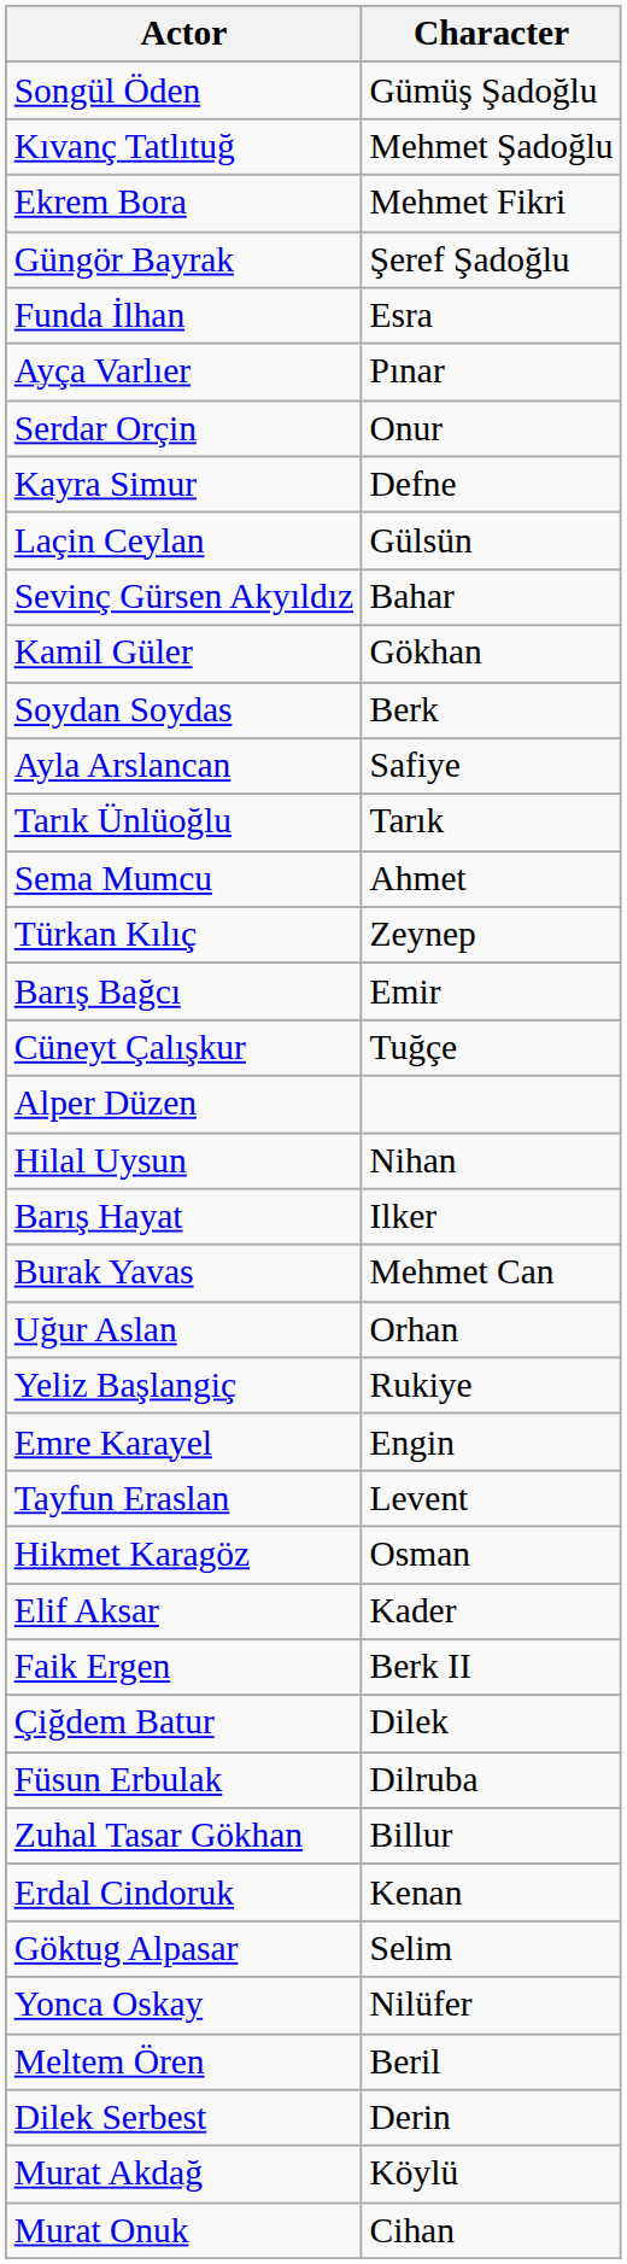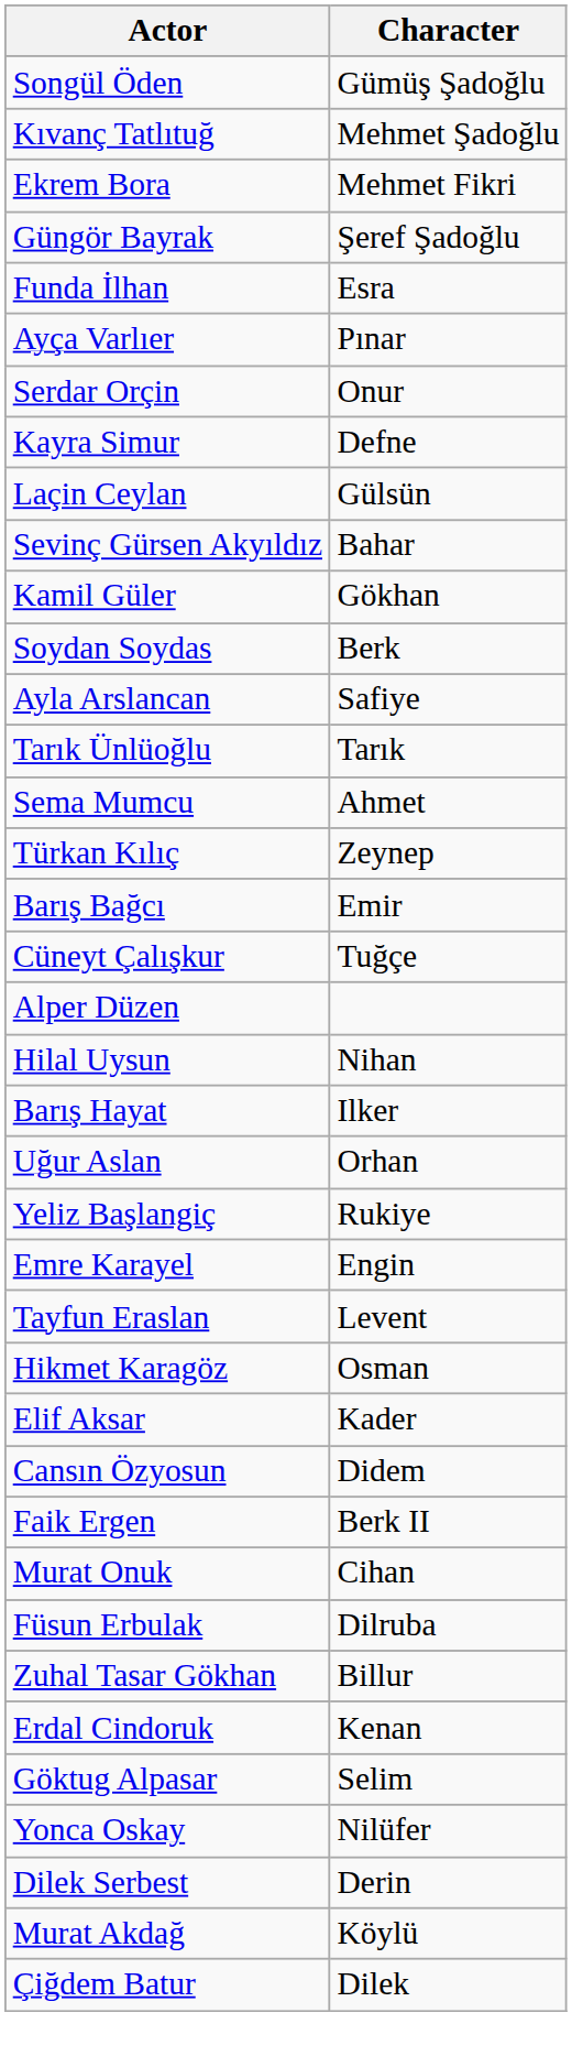 <table class="wikitable">
 <tr>
 <th>Actor</th>
 <th>Character</th>
 </tr>
 <tr>
 <td><a href='#'>Songül Öden</a></td>
 <td>Gümüş Şadoğlu</td>
 </tr>
 <tr>
 <td><a href='#'>Kıvanç Tatlıtuğ</a></td>
 <td>Mehmet Şadoğlu</td>
 </tr>
 <tr>
 <td><a href='#'>Ekrem Bora</a></td>
 <td>Mehmet Fikri</td>
 </tr>
 <tr>
 <td><a href='#'>Güngör Bayrak</a></td>
 <td>Şeref Şadoğlu</td>
 </tr>
 <tr>
 <td><a href='#'>Funda İlhan</a></td>
 <td>Esra</td>
 </tr>
 <tr>
 <td><a href='#'>Ayça Varlıer</a></td>
 <td>Pınar</td>
 </tr>
 <tr>
 <td><a href='#'>Serdar Orçin</a></td>
 <td>Onur</td>
 </tr>
 <tr>
 <td><a href='#'>Kayra Simur</a></td>
 <td>Defne</td>
 </tr>
 <tr>
 <td><a href='#'>Laçin Ceylan</a></td>
 <td>Gülsün</td>
 </tr>
 <tr>
 <td><a href='#'>Sevinç Gürsen Akyıldız</a></td>
 <td>Bahar</td>
 </tr>
 <tr>
 <td><a href='#'>Kamil Güler</a></td>
 <td>Gökhan</td>
 </tr>
 <tr>
 <td><a href='#'>Soydan Soydas</a></td>
 <td>Berk</td>
 </tr>
 <tr>
 <td><a href='#'>Ayla Arslancan</a></td>
 <td>Safiye</td>
 </tr>
 <tr>
 <td><a href='#'>Tarık Ünlüoğlu</a></td>
 <td>Tarık</td>
 </tr>
 <tr>
 <td><a href='#'>Sema Mumcu</a></td>
 <td>Ahmet</td>
 </tr>
 <tr>
 <td><a href='#'>Türkan Kılıç</a></td>
 <td>Zeynep</td>
 </tr>
 <tr>
 <td><a href='#'>Barış Bağcı</a></td>
 <td>Emir</td>
 </tr>
 <tr>
 <td><a href='#'>Cüneyt Çalışkur</a></td>
 <td>Tuğçe</td>
 </tr>
 <tr>
 <td><a href='#'>Alper Düzen</a></td>
 <td></td>
 </tr>
 <tr>
 <td><a href='#'>Hilal Uysun</a></td>
 <td>Nihan</td>
 </tr>
 <tr>
 <td><a href='#'>Barış Hayat</a></td>
 <td>Ilker</td>
 </tr>
 <tr>
-<td><a href='#'>Burak Yavas</a></td>
-<td>Mehmet Can</td>
-</tr>
-<tr>
 <td><a href='#'>Uğur Aslan</a></td>
 <td>Orhan</td>
 </tr>
 <tr>
 <td><a href='#'>Yeliz Başlangiç</a></td>
 <td>Rukiye</td>
 </tr>
 <tr>
 <td><a href='#'>Emre Karayel</a></td>
 <td>Engin</td>
 </tr>
 <tr>
 <td><a href='#'>Tayfun Eraslan</a></td>
 <td>Levent</td>
 </tr>
 <tr>
 <td><a href='#'>Hikmet Karagöz</a></td>
 <td>Osman</td>
 </tr>
 <tr>
 <td><a href='#'>Elif Aksar</a></td>
 <td>Kader</td>
 </tr>
 <tr>
+<td><a href='#'>Cansın Özyosun</a></td>
+<td>Didem</td>
+</tr>
+<tr>
 <td><a href='#'>Faik Ergen</a></td>
 <td>Berk II</td>
 </tr>
 <tr>
-<td><a href='#'>Çiğdem Batur</a></td>
-<td>Dilek</td>
+<td><a href='#'>Murat Onuk</a></td>
+<td>Cihan</td>
 </tr>
 <tr>
 <td><a href='#'>Füsun Erbulak</a></td>
 <td>Dilruba</td>
 </tr>
 <tr>
 <td><a href='#'>Zuhal Tasar Gökhan</a></td>
 <td>Billur</td>
 </tr>
 <tr>
 <td><a href='#'>Erdal Cindoruk</a></td>
 <td>Kenan</td>
 </tr>
 <tr>
 <td><a href='#'>Göktug Alpasar</a></td>
 <td>Selim</td>
 </tr>
 <tr>
 <td><a href='#'>Yonca Oskay</a></td>
 <td>Nilüfer</td>
 </tr>
 <tr>
-<td><a href='#'>Meltem Ören</a></td>
-<td>Beril</td>
-</tr>
-<tr>
 <td><a href='#'>Dilek Serbest</a></td>
 <td>Derin</td>
 </tr>
 <tr>
 <td><a href='#'>Murat Akdağ</a></td>
 <td>Köylü</td>
 </tr>
 <tr>
-<td><a href='#'>Murat Onuk</a></td>
-<td>Cihan</td>
+<td><a href='#'>Çiğdem Batur</a></td>
+<td>Dilek</td>
 </tr>
 <tr>
 </tr>
 </table>
